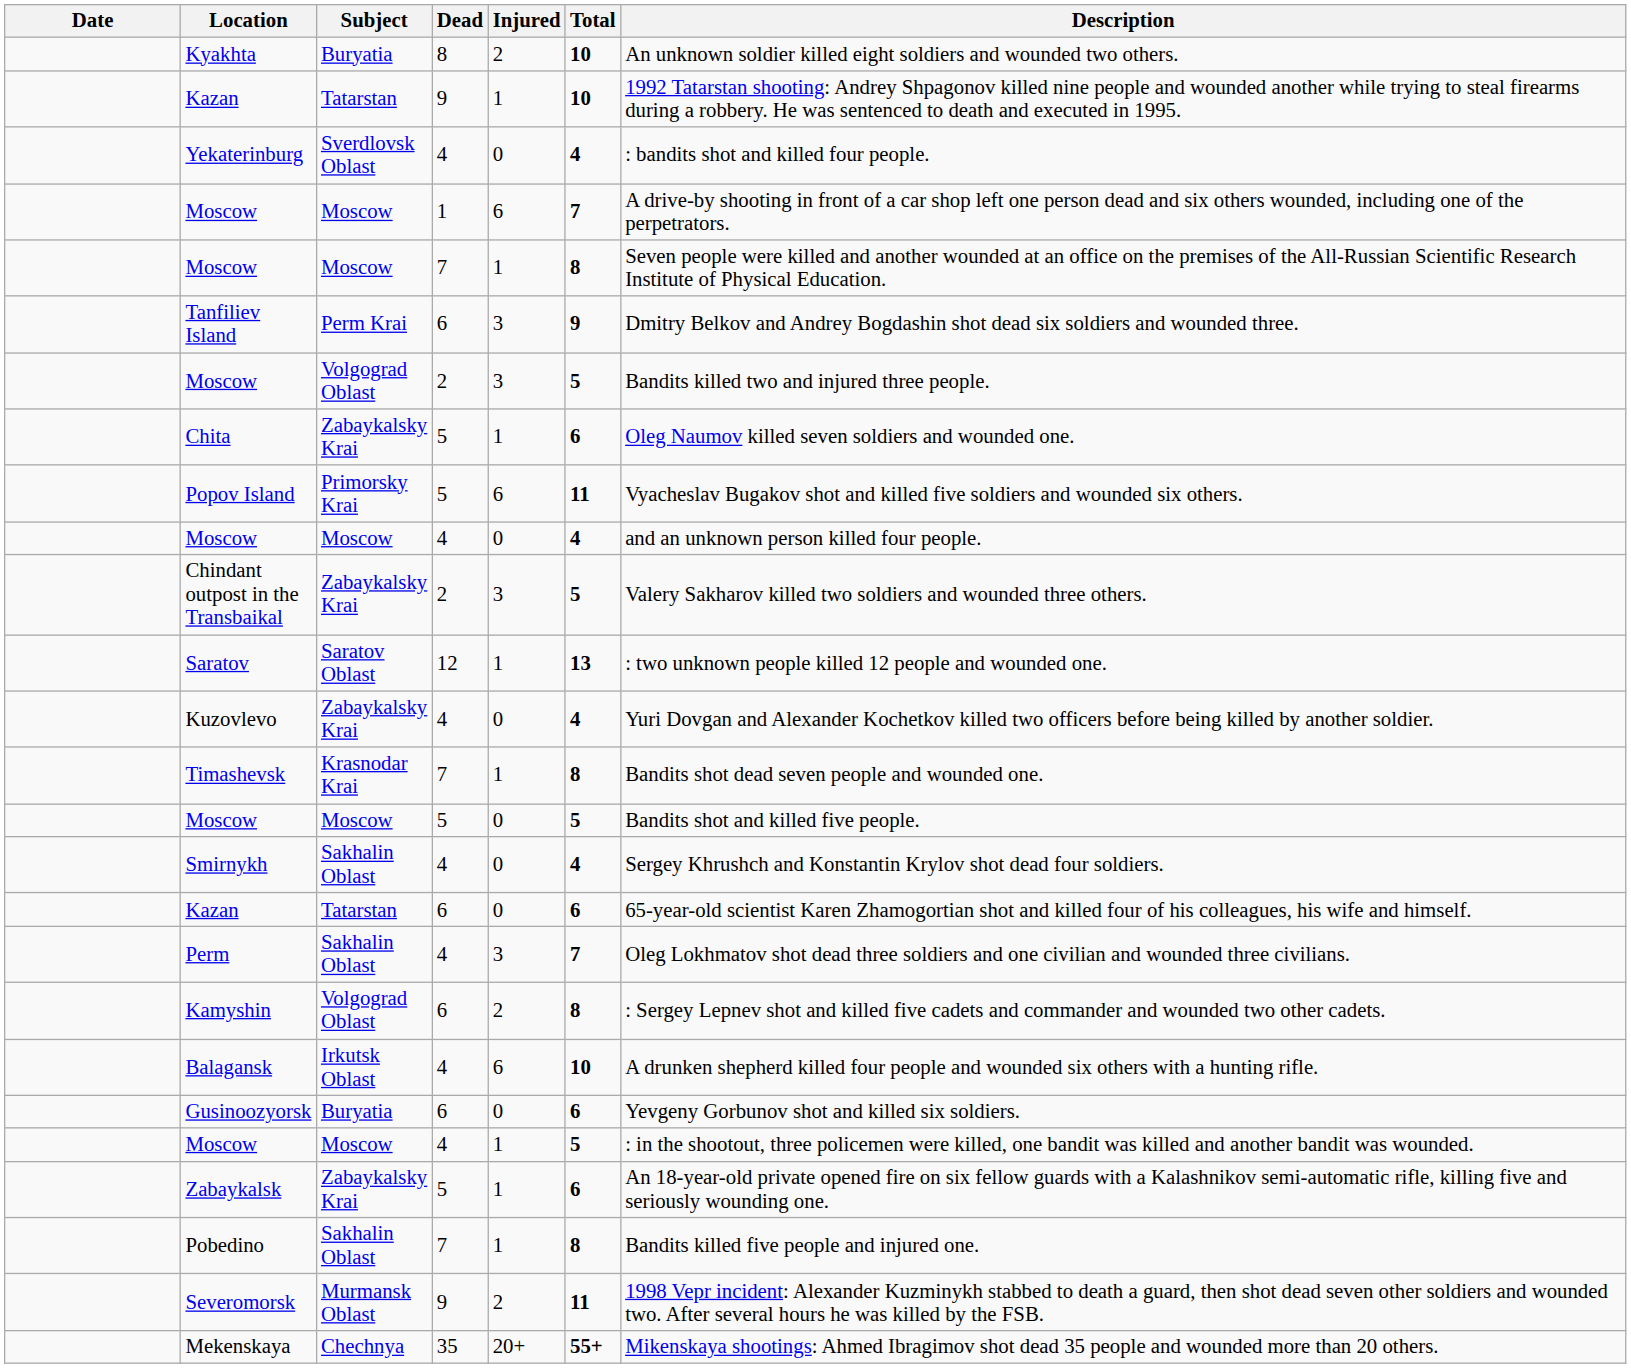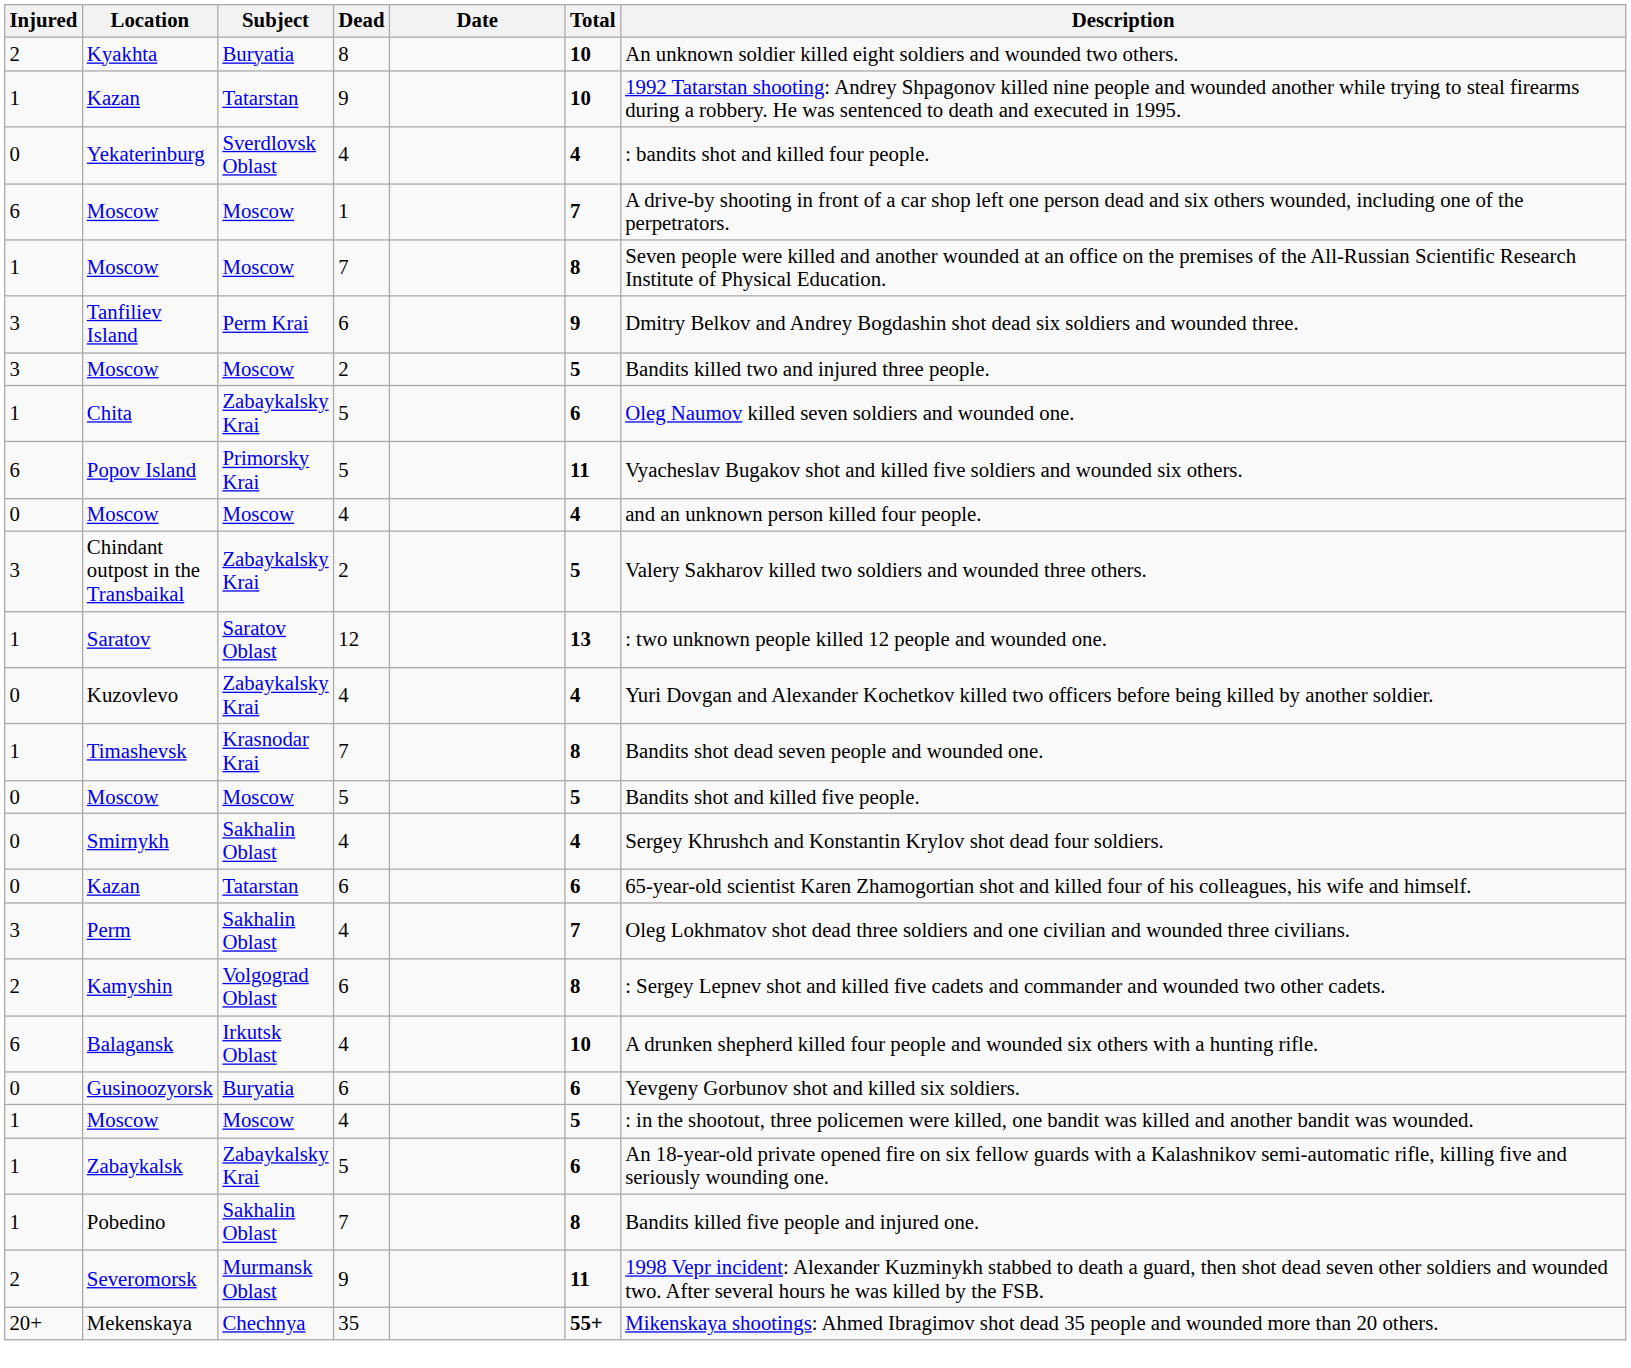 <table class="wikitable sortable">
 <tr>
-<th scope="col" style="width: 8rem;">Date</th>
+<th data-sort-type=number>Injured</th>
 <th scope="col" style="width: 5rem;">Location</th>
 <th scope="col" style="width: 5rem;">Subject</th>
 <th data-sort-type=number>Dead</th>
-<th data-sort-type=number>Injured</th>
+<th scope="col" style="width: 8rem;">Date</th>
 <th data-sort-type=number>Total</th>
 <th class=unsortable>Description</th>
 </tr>
 <tr>
-<td></td>
+<td>2</td>
 <td><a href='#'>Kyakhta</a></td>
 <td><a href='#'>Buryatia</a></td>
 <td>8</td>
-<td>2</td>
+<td></td>
 <td><strong>10</strong></td>
 <td>An unknown soldier killed eight soldiers and wounded two others.</td>
 </tr>
 <tr>
-<td></td>
+<td>1</td>
 <td><a href='#'>Kazan</a></td>
 <td><a href='#'>Tatarstan</a></td>
 <td>9</td>
-<td>1</td>
+<td></td>
 <td><strong>10</strong></td>
 <td><a href='#'>1992 Tatarstan shooting</a>: Andrey Shpagonov killed nine people and wounded another while trying to steal firearms during a robbery. He was sentenced to death and executed in 1995.</td>
 </tr>
 <tr>
-<td></td>
+<td>0</td>
 <td><a href='#'>Yekaterinburg</a></td>
 <td><a href='#'>Sverdlovsk Oblast</a></td>
 <td>4</td>
-<td>0</td>
+<td></td>
 <td><strong>4</strong></td>
 <td>: bandits shot and killed four people.</td>
 </tr>
 <tr>
-<td></td>
+<td>6</td>
 <td><a href='#'>Moscow</a></td>
 <td><a href='#'>Moscow</a></td>
 <td>1</td>
-<td>6</td>
+<td></td>
 <td><strong>7</strong></td>
 <td>A drive-by shooting in front of a car shop left one person dead and six others wounded, including one of the perpetrators.</td>
 </tr>
 <tr>
-<td></td>
+<td>1</td>
 <td><a href='#'>Moscow</a></td>
 <td><a href='#'>Moscow</a></td>
 <td>7</td>
-<td>1</td>
+<td></td>
 <td><strong>8</strong></td>
 <td>Seven people were killed and another wounded at an office on the premises of the All-Russian Scientific Research Institute of Physical Education.</td>
 </tr>
 <tr>
-<td></td>
+<td>3</td>
 <td><a href='#'>Tanfiliev Island</a></td>
 <td><a href='#'>Perm Krai</a></td>
 <td>6</td>
-<td>3</td>
+<td></td>
 <td><strong>9</strong></td>
 <td>Dmitry Belkov and Andrey Bogdashin shot dead six soldiers and wounded three.</td>
 </tr>
 <tr>
+<td>3</td>
+<td><a href='#'>Moscow</a></td>
+<td><a href='#'>Moscow</a></td>
+<td>2</td>
 <td></td>
-<td><a href='#'>Moscow</a></td>
-<td><a href='#'>Volgograd Oblast</a></td>
-<td>2</td>
-<td>3</td>
 <td><strong>5</strong></td>
 <td>Bandits killed two and injured three people.</td>
 </tr>
 <tr>
-<td></td>
+<td>1</td>
 <td><a href='#'>Chita</a></td>
 <td><a href='#'>Zabaykalsky Krai</a></td>
 <td>5</td>
-<td>1</td>
+<td></td>
 <td><strong>6</strong></td>
 <td><a href='#'>Oleg Naumov</a> killed seven soldiers and wounded one.</td>
 </tr>
 <tr>
-<td></td>
+<td>6</td>
 <td><a href='#'>Popov Island</a></td>
 <td><a href='#'>Primorsky Krai</a></td>
 <td>5</td>
-<td>6</td>
+<td></td>
 <td><strong>11</strong></td>
 <td>Vyacheslav Bugakov shot and killed five soldiers and wounded six others.</td>
 </tr>
 <tr>
-<td></td>
+<td>0</td>
 <td><a href='#'>Moscow</a></td>
 <td><a href='#'>Moscow</a></td>
 <td>4</td>
-<td>0</td>
+<td></td>
 <td><strong>4</strong></td>
 <td> and an unknown person killed four people.</td>
 </tr>
 <tr>
-<td></td>
+<td>3</td>
 <td>Chindant outpost in the <a href='#'>Transbaikal</a></td>
 <td><a href='#'>Zabaykalsky Krai</a></td>
 <td>2</td>
-<td>3</td>
+<td></td>
 <td><strong>5</strong></td>
 <td>Valery Sakharov killed two soldiers and wounded three others.</td>
 </tr>
 <tr>
-<td></td>
+<td>1</td>
 <td><a href='#'>Saratov</a></td>
 <td><a href='#'>Saratov Oblast</a></td>
 <td>12</td>
-<td>1</td>
+<td></td>
 <td><strong>13</strong></td>
 <td>: two unknown people killed 12 people and wounded one.</td>
 </tr>
 <tr>
-<td></td>
+<td>0</td>
 <td>Kuzovlevo</td>
 <td><a href='#'>Zabaykalsky Krai</a></td>
 <td>4</td>
-<td>0</td>
+<td></td>
 <td><strong>4</strong></td>
 <td>Yuri Dovgan and Alexander Kochetkov killed two officers before being killed by another soldier.</td>
 </tr>
 <tr>
-<td></td>
+<td>1</td>
 <td><a href='#'>Timashevsk</a></td>
 <td><a href='#'>Krasnodar Krai</a></td>
 <td>7</td>
-<td>1</td>
+<td></td>
 <td><strong>8</strong></td>
 <td>Bandits shot dead seven people and wounded one.</td>
 </tr>
 <tr>
-<td></td>
+<td>0</td>
 <td><a href='#'>Moscow</a></td>
 <td><a href='#'>Moscow</a></td>
 <td>5</td>
-<td>0</td>
+<td></td>
 <td><strong>5</strong></td>
 <td>Bandits shot and killed five people.</td>
 </tr>
 <tr>
-<td></td>
+<td>0</td>
 <td><a href='#'>Smirnykh</a></td>
 <td><a href='#'>Sakhalin Oblast</a></td>
 <td>4</td>
-<td>0</td>
+<td></td>
 <td><strong>4</strong></td>
 <td>Sergey Khrushch and Konstantin Krylov shot dead four soldiers.</td>
 </tr>
 <tr>
-<td></td>
+<td>0</td>
 <td><a href='#'>Kazan</a></td>
 <td><a href='#'>Tatarstan</a></td>
 <td>6</td>
-<td>0</td>
+<td></td>
 <td><strong>6</strong></td>
 <td>65-year-old scientist Karen Zhamogortian shot and killed four of his colleagues, his wife and himself.</td>
 </tr>
 <tr>
-<td></td>
+<td>3</td>
 <td><a href='#'>Perm</a></td>
 <td><a href='#'>Sakhalin Oblast</a></td>
 <td>4</td>
-<td>3</td>
+<td></td>
 <td><strong>7</strong></td>
 <td>Oleg Lokhmatov shot dead three soldiers and one civilian and wounded three civilians.</td>
 </tr>
 <tr>
-<td></td>
+<td>2</td>
 <td><a href='#'>Kamyshin</a></td>
 <td><a href='#'>Volgograd Oblast</a></td>
 <td>6</td>
-<td>2</td>
+<td></td>
 <td><strong>8</strong></td>
 <td>: Sergey Lepnev shot and killed five cadets and commander and wounded two other cadets.</td>
 </tr>
 <tr>
-<td></td>
+<td>6</td>
 <td><a href='#'>Balagansk</a></td>
 <td><a href='#'>Irkutsk Oblast</a></td>
 <td>4</td>
-<td>6</td>
+<td></td>
 <td><strong>10</strong></td>
 <td>A drunken shepherd killed four people and wounded six others with a hunting rifle.</td>
 </tr>
 <tr>
-<td></td>
+<td>0</td>
 <td><a href='#'>Gusinoozyorsk</a></td>
 <td><a href='#'>Buryatia</a></td>
 <td>6</td>
-<td>0</td>
+<td></td>
 <td><strong>6</strong></td>
 <td>Yevgeny Gorbunov shot and killed six soldiers.</td>
 </tr>
 <tr>
-<td></td>
+<td>1</td>
 <td><a href='#'>Moscow</a></td>
 <td><a href='#'>Moscow</a></td>
 <td>4</td>
-<td>1</td>
+<td></td>
 <td><strong>5</strong></td>
 <td>: in the shootout, three policemen were killed, one bandit was killed and another bandit was wounded.</td>
 </tr>
 <tr>
-<td></td>
+<td>1</td>
 <td><a href='#'>Zabaykalsk</a></td>
 <td><a href='#'>Zabaykalsky Krai</a></td>
 <td>5</td>
-<td>1</td>
+<td></td>
 <td><strong>6</strong></td>
 <td>An 18-year-old private opened fire on six fellow guards with a Kalashnikov semi-automatic rifle, killing five and seriously wounding one.</td>
 </tr>
 <tr>
-<td></td>
+<td>1</td>
 <td>Pobedino</td>
 <td><a href='#'>Sakhalin Oblast</a></td>
 <td>7</td>
-<td>1</td>
+<td></td>
 <td><strong>8</strong></td>
 <td>Bandits killed five people and injured one.</td>
 </tr>
 <tr>
-<td></td>
+<td>2</td>
 <td><a href='#'>Severomorsk</a></td>
 <td><a href='#'>Murmansk Oblast</a></td>
 <td>9</td>
-<td>2</td>
+<td></td>
 <td><strong>11</strong></td>
 <td><a href='#'>1998 Vepr incident</a>: Alexander Kuzminykh stabbed to death a guard, then shot dead seven other soldiers and wounded two. After several hours he was killed by the FSB.</td>
 </tr>
 <tr>
-<td></td>
+<td>20+</td>
 <td>Mekenskaya</td>
 <td><a href='#'>Chechnya</a></td>
 <td>35</td>
-<td>20+</td>
+<td></td>
 <td><strong>55+</strong></td>
 <td><a href='#'>Mikenskaya shootings</a>: Ahmed Ibragimov shot dead 35 people and wounded more than 20 others.</td>
 </tr>
 </table>
